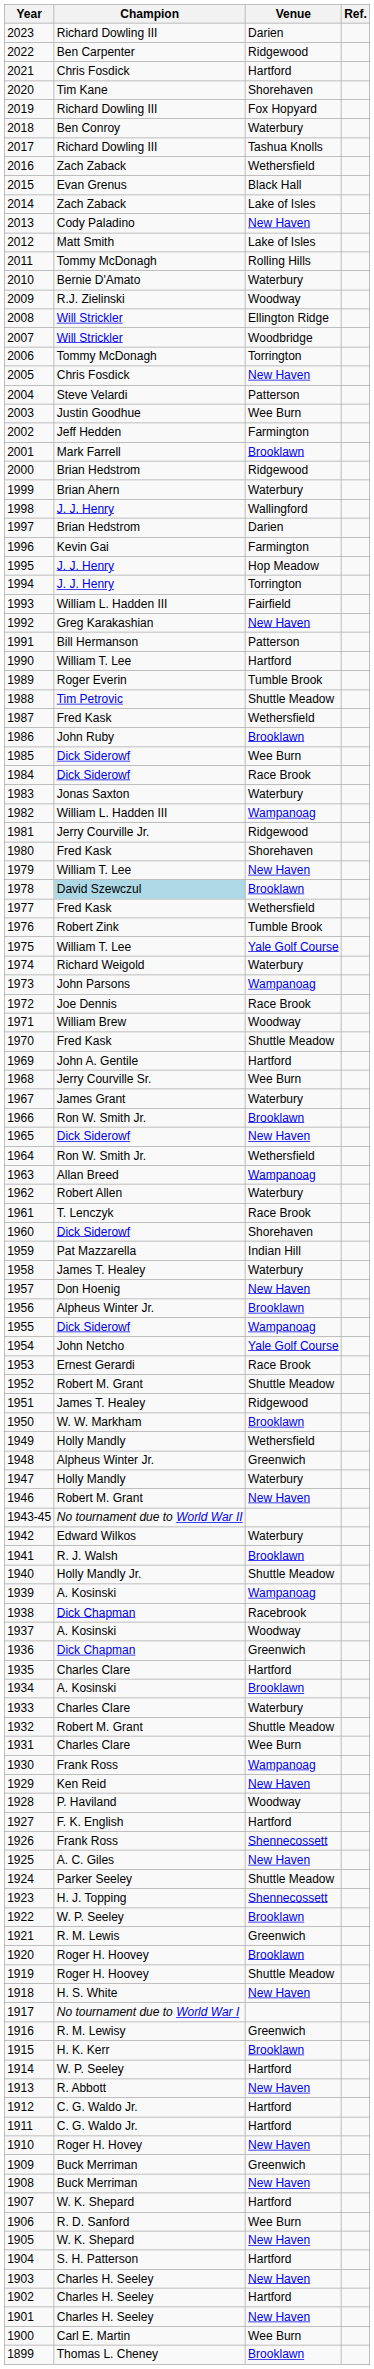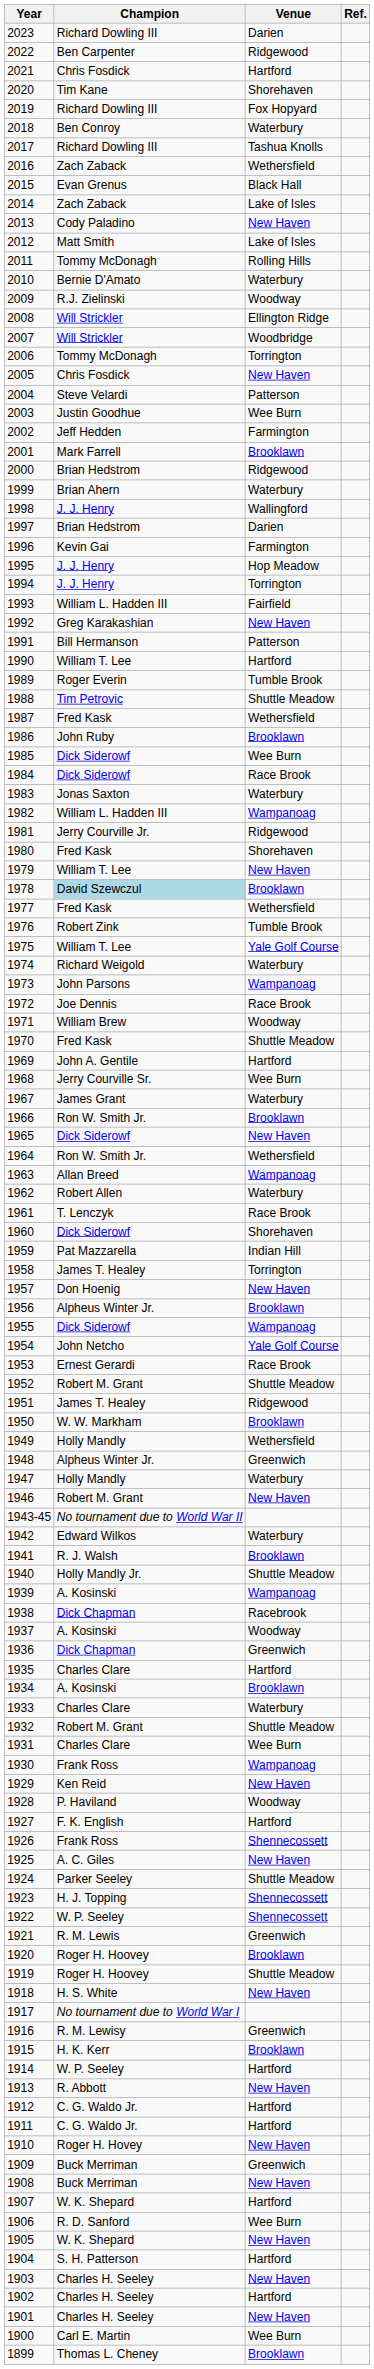 <table class="wikitable">
 <tr>
 <th>Year</th>
 <th>Champion</th>
 <th>Venue</th>
 <th>Ref.</th>
 </tr>
 <tr>
 <td>2023</td>
 <td>Richard Dowling III</td>
 <td>Darien</td>
 </tr>
 <tr>
 <td>2022</td>
 <td>Ben Carpenter</td>
 <td>Ridgewood</td>
 <td></td>
 </tr>
 <tr>
 <td>2021</td>
 <td>Chris Fosdick</td>
 <td>Hartford</td>
 <td></td>
 </tr>
 <tr>
 <td>2020</td>
 <td>Tim Kane</td>
 <td>Shorehaven</td>
 <td></td>
 </tr>
 <tr>
 <td>2019</td>
 <td>Richard Dowling III</td>
 <td>Fox Hopyard</td>
 <td></td>
 </tr>
 <tr>
 <td>2018</td>
 <td>Ben Conroy</td>
 <td>Waterbury</td>
 <td></td>
 </tr>
 <tr>
 <td>2017</td>
 <td>Richard Dowling III</td>
 <td>Tashua Knolls</td>
 <td></td>
 </tr>
 <tr>
 <td>2016</td>
 <td>Zach Zaback</td>
 <td>Wethersfield</td>
 <td></td>
 </tr>
 <tr>
 <td>2015</td>
 <td>Evan Grenus</td>
 <td>Black Hall</td>
 <td></td>
 </tr>
 <tr>
 <td>2014</td>
 <td>Zach Zaback</td>
 <td>Lake of Isles</td>
 <td></td>
 </tr>
 <tr>
 <td>2013</td>
 <td>Cody Paladino</td>
 <td><a href='#'>New Haven</a></td>
 <td></td>
 </tr>
 <tr>
 <td>2012</td>
 <td>Matt Smith</td>
 <td>Lake of Isles</td>
 <td></td>
 </tr>
 <tr>
 <td>2011</td>
 <td>Tommy McDonagh</td>
 <td>Rolling Hills</td>
 <td></td>
 </tr>
 <tr>
 <td>2010</td>
 <td>Bernie D'Amato</td>
 <td>Waterbury</td>
 <td></td>
 </tr>
 <tr>
 <td>2009</td>
 <td>R.J. Zielinski</td>
 <td>Woodway</td>
 <td></td>
 </tr>
 <tr>
 <td>2008</td>
 <td><a href='#'>Will Strickler</a></td>
 <td>Ellington Ridge</td>
 <td></td>
 </tr>
 <tr>
 <td>2007</td>
 <td><a href='#'>Will Strickler</a></td>
 <td>Woodbridge</td>
 <td></td>
 </tr>
 <tr>
 <td>2006</td>
 <td>Tommy McDonagh</td>
 <td>Torrington</td>
 <td></td>
 </tr>
 <tr>
 <td>2005</td>
 <td>Chris Fosdick</td>
 <td><a href='#'>New Haven</a></td>
 <td></td>
 </tr>
 <tr>
 <td>2004</td>
 <td>Steve Velardi</td>
 <td>Patterson</td>
 <td></td>
 </tr>
 <tr>
 <td>2003</td>
 <td>Justin Goodhue</td>
 <td>Wee Burn</td>
 <td></td>
 </tr>
 <tr>
 <td>2002</td>
 <td>Jeff Hedden</td>
 <td>Farmington</td>
 <td></td>
 </tr>
 <tr>
 <td>2001</td>
 <td>Mark Farrell</td>
 <td><a href='#'>Brooklawn</a></td>
 <td></td>
 </tr>
 <tr>
 <td>2000</td>
 <td>Brian Hedstrom</td>
 <td>Ridgewood</td>
 <td></td>
 </tr>
 <tr>
 <td>1999</td>
 <td>Brian Ahern</td>
 <td>Waterbury</td>
 <td></td>
 </tr>
 <tr>
 <td>1998</td>
 <td><a href='#'>J. J. Henry</a></td>
 <td>Wallingford</td>
 <td></td>
 </tr>
 <tr>
 <td>1997</td>
 <td>Brian Hedstrom</td>
 <td>Darien</td>
 <td></td>
 </tr>
 <tr>
 <td>1996</td>
 <td>Kevin Gai</td>
 <td>Farmington</td>
 <td></td>
 </tr>
 <tr>
 <td>1995</td>
 <td><a href='#'>J. J. Henry</a></td>
 <td>Hop Meadow</td>
 <td></td>
 </tr>
 <tr>
 <td>1994</td>
 <td><a href='#'>J. J. Henry</a></td>
 <td>Torrington</td>
 <td></td>
 </tr>
 <tr>
 <td>1993</td>
 <td>William L. Hadden III</td>
 <td>Fairfield</td>
 <td></td>
 </tr>
 <tr>
 <td>1992</td>
 <td>Greg Karakashian</td>
 <td><a href='#'>New Haven</a></td>
 <td></td>
 </tr>
 <tr>
 <td>1991</td>
 <td>Bill Hermanson</td>
 <td>Patterson</td>
 <td></td>
 </tr>
 <tr>
 <td>1990</td>
 <td>William T. Lee</td>
 <td>Hartford</td>
 <td></td>
 </tr>
 <tr>
 <td>1989</td>
 <td>Roger Everin</td>
 <td>Tumble Brook</td>
 <td></td>
 </tr>
 <tr>
 <td>1988</td>
 <td><a href='#'>Tim Petrovic</a></td>
 <td>Shuttle Meadow</td>
 <td></td>
 </tr>
 <tr>
 <td>1987</td>
 <td>Fred Kask</td>
 <td>Wethersfield</td>
 <td></td>
 </tr>
 <tr>
 <td>1986</td>
 <td>John Ruby</td>
 <td><a href='#'>Brooklawn</a></td>
 <td></td>
 </tr>
 <tr>
 <td>1985</td>
 <td><a href='#'>Dick Siderowf</a></td>
 <td>Wee Burn</td>
 <td></td>
 </tr>
 <tr>
 <td>1984</td>
 <td><a href='#'>Dick Siderowf</a></td>
 <td>Race Brook</td>
 <td></td>
 </tr>
 <tr>
 <td>1983</td>
 <td>Jonas Saxton</td>
 <td>Waterbury</td>
 <td></td>
 </tr>
 <tr>
 <td>1982</td>
 <td>William L. Hadden III</td>
 <td><a href='#'>Wampanoag</a></td>
 <td></td>
 </tr>
 <tr>
 <td>1981</td>
 <td>Jerry Courville Jr.</td>
 <td>Ridgewood</td>
 <td></td>
 </tr>
 <tr>
 <td>1980</td>
 <td>Fred Kask</td>
 <td>Shorehaven</td>
 <td></td>
 </tr>
 <tr>
 <td>1979</td>
 <td>William T. Lee</td>
 <td><a href='#'>New Haven</a></td>
 <td></td>
 </tr>
 <tr>
 <td>1978</td>
 <td style="background: lightblue;">David Szewczul</td>
 <td><a href='#'>Brooklawn</a></td>
 <td></td>
 </tr>
 <tr>
 <td>1977</td>
 <td>Fred Kask</td>
 <td>Wethersfield</td>
 <td></td>
 </tr>
 <tr>
 <td>1976</td>
 <td>Robert Zink</td>
 <td>Tumble Brook</td>
 <td></td>
 </tr>
 <tr>
 <td>1975</td>
 <td>William T. Lee</td>
 <td><a href='#'>Yale Golf Course</a></td>
 <td></td>
 </tr>
 <tr>
 <td>1974</td>
 <td>Richard Weigold</td>
 <td>Waterbury</td>
 <td></td>
 </tr>
 <tr>
 <td>1973</td>
 <td>John Parsons</td>
 <td><a href='#'>Wampanoag</a></td>
 <td></td>
 </tr>
 <tr>
 <td>1972</td>
 <td>Joe Dennis</td>
 <td>Race Brook</td>
 <td></td>
 </tr>
 <tr>
 <td>1971</td>
 <td>William Brew</td>
 <td>Woodway</td>
 <td></td>
 </tr>
 <tr>
 <td>1970</td>
 <td>Fred Kask</td>
 <td>Shuttle Meadow</td>
 <td></td>
 </tr>
 <tr>
 <td>1969</td>
 <td>John A. Gentile</td>
 <td>Hartford</td>
 <td></td>
 </tr>
 <tr>
 <td>1968</td>
 <td>Jerry Courville Sr.</td>
 <td>Wee Burn</td>
 <td></td>
 </tr>
 <tr>
 <td>1967</td>
 <td>James Grant</td>
 <td>Waterbury</td>
 <td></td>
 </tr>
 <tr>
 <td>1966</td>
 <td>Ron W. Smith Jr.</td>
 <td><a href='#'>Brooklawn</a></td>
 <td></td>
 </tr>
 <tr>
 <td>1965</td>
 <td><a href='#'>Dick Siderowf</a></td>
 <td><a href='#'>New Haven</a></td>
 <td></td>
 </tr>
 <tr>
 <td>1964</td>
 <td>Ron W. Smith Jr.</td>
 <td>Wethersfield</td>
 <td></td>
 </tr>
 <tr>
 <td>1963</td>
 <td>Allan Breed</td>
 <td><a href='#'>Wampanoag</a></td>
 <td></td>
 </tr>
 <tr>
 <td>1962</td>
 <td>Robert Allen</td>
 <td>Waterbury</td>
 <td></td>
 </tr>
 <tr>
 <td>1961</td>
 <td>T. Lenczyk</td>
 <td>Race Brook</td>
 <td></td>
 </tr>
 <tr>
 <td>1960</td>
 <td><a href='#'>Dick Siderowf</a></td>
 <td>Shorehaven</td>
 <td></td>
 </tr>
 <tr>
 <td>1959</td>
 <td>Pat Mazzarella</td>
 <td>Indian Hill</td>
 <td></td>
 </tr>
 <tr>
 <td>1958</td>
 <td>James T. Healey</td>
-<td>Waterbury</td>
+<td>Torrington</td>
 <td></td>
 </tr>
 <tr>
 <td>1957</td>
 <td>Don Hoenig</td>
 <td><a href='#'>New Haven</a></td>
 <td></td>
 </tr>
 <tr>
 <td>1956</td>
 <td>Alpheus Winter Jr.</td>
 <td><a href='#'>Brooklawn</a></td>
 <td></td>
 </tr>
 <tr>
 <td>1955</td>
 <td><a href='#'>Dick Siderowf</a></td>
 <td><a href='#'>Wampanoag</a></td>
 <td></td>
 </tr>
 <tr>
 <td>1954</td>
 <td>John Netcho</td>
 <td><a href='#'>Yale Golf Course</a></td>
 <td></td>
 </tr>
 <tr>
 <td>1953</td>
 <td>Ernest Gerardi</td>
 <td>Race Brook</td>
 <td></td>
 </tr>
 <tr>
 <td>1952</td>
 <td>Robert M. Grant</td>
 <td>Shuttle Meadow</td>
 <td></td>
 </tr>
 <tr>
 <td>1951</td>
 <td>James T. Healey</td>
 <td>Ridgewood</td>
 <td></td>
 </tr>
 <tr>
 <td>1950</td>
 <td>W. W. Markham</td>
 <td><a href='#'>Brooklawn</a></td>
 <td></td>
 </tr>
 <tr>
 <td>1949</td>
 <td>Holly Mandly</td>
 <td>Wethersfield</td>
 <td></td>
 </tr>
 <tr>
 <td>1948</td>
 <td>Alpheus Winter Jr.</td>
 <td>Greenwich</td>
 <td></td>
 </tr>
 <tr>
 <td>1947</td>
 <td>Holly Mandly</td>
 <td>Waterbury</td>
 <td></td>
 </tr>
 <tr>
 <td>1946</td>
 <td>Robert M. Grant</td>
 <td><a href='#'>New Haven</a></td>
 <td></td>
 </tr>
 <tr>
 <td>1943-45</td>
 <td><em>No tournament due to <a href='#'>World War II</a></em></td>
 <td></td>
 <td></td>
 </tr>
 <tr>
 <td>1942</td>
 <td>Edward Wilkos</td>
 <td>Waterbury</td>
 <td></td>
 </tr>
 <tr>
 <td>1941</td>
 <td>R. J. Walsh</td>
 <td><a href='#'>Brooklawn</a></td>
 <td></td>
 </tr>
 <tr>
 <td>1940</td>
 <td>Holly Mandly Jr.</td>
 <td>Shuttle Meadow</td>
 <td></td>
 </tr>
 <tr>
 <td>1939</td>
 <td>A. Kosinski</td>
 <td><a href='#'>Wampanoag</a></td>
 <td></td>
 </tr>
 <tr>
 <td>1938</td>
 <td><a href='#'>Dick Chapman</a></td>
 <td>Racebrook</td>
 <td></td>
 </tr>
 <tr>
 <td>1937</td>
 <td>A. Kosinski</td>
 <td>Woodway</td>
 <td></td>
 </tr>
 <tr>
 <td>1936</td>
 <td><a href='#'>Dick Chapman</a></td>
 <td>Greenwich</td>
 <td></td>
 </tr>
 <tr>
 <td>1935</td>
 <td>Charles Clare</td>
 <td>Hartford</td>
 <td></td>
 </tr>
 <tr>
 <td>1934</td>
 <td>A. Kosinski</td>
 <td><a href='#'>Brooklawn</a></td>
 <td></td>
 </tr>
 <tr>
 <td>1933</td>
 <td>Charles Clare</td>
 <td>Waterbury</td>
 <td></td>
 </tr>
 <tr>
 <td>1932</td>
 <td>Robert M. Grant</td>
 <td>Shuttle Meadow</td>
 <td></td>
 </tr>
 <tr>
 <td>1931</td>
 <td>Charles Clare</td>
 <td>Wee Burn</td>
 <td></td>
 </tr>
 <tr>
 <td>1930</td>
 <td>Frank Ross</td>
 <td><a href='#'>Wampanoag</a></td>
 <td></td>
 </tr>
 <tr>
 <td>1929</td>
 <td>Ken Reid</td>
 <td><a href='#'>New Haven</a></td>
 <td></td>
 </tr>
 <tr>
 <td>1928</td>
 <td>P. Haviland</td>
 <td>Woodway</td>
 <td></td>
 </tr>
 <tr>
 <td>1927</td>
 <td>F. K. English</td>
 <td>Hartford</td>
 <td></td>
 </tr>
 <tr>
 <td>1926</td>
 <td>Frank Ross</td>
 <td><a href='#'>Shennecossett</a></td>
 <td></td>
 </tr>
 <tr>
 <td>1925</td>
 <td>A. C. Giles</td>
 <td><a href='#'>New Haven</a></td>
 <td></td>
 </tr>
 <tr>
 <td>1924</td>
 <td>Parker Seeley</td>
 <td>Shuttle Meadow</td>
 <td></td>
 </tr>
 <tr>
 <td>1923</td>
 <td>H. J. Topping</td>
 <td><a href='#'>Shennecossett</a></td>
 <td></td>
 </tr>
 <tr>
 <td>1922</td>
 <td>W. P. Seeley</td>
-<td><a href='#'>Brooklawn</a></td>
+<td><a href='#'>Shennecossett</a></td>
 <td></td>
 </tr>
 <tr>
 <td>1921</td>
 <td>R. M. Lewis</td>
 <td>Greenwich</td>
 <td></td>
 </tr>
 <tr>
 <td>1920</td>
 <td>Roger H. Hoovey</td>
 <td><a href='#'>Brooklawn</a></td>
 <td></td>
 </tr>
 <tr>
 <td>1919</td>
 <td>Roger H. Hoovey</td>
 <td>Shuttle Meadow</td>
 <td></td>
 </tr>
 <tr>
 <td>1918</td>
 <td>H. S. White</td>
 <td><a href='#'>New Haven</a></td>
 <td></td>
 </tr>
 <tr>
 <td>1917</td>
 <td><em>No tournament due to <a href='#'>World War I</a></em></td>
 <td></td>
 <td></td>
 </tr>
 <tr>
 <td>1916</td>
 <td>R. M. Lewisy</td>
 <td>Greenwich</td>
 <td></td>
 </tr>
 <tr>
 <td>1915</td>
 <td>H. K. Kerr</td>
 <td><a href='#'>Brooklawn</a></td>
 <td></td>
 </tr>
 <tr>
 <td>1914</td>
 <td>W. P. Seeley</td>
 <td>Hartford</td>
 <td></td>
 </tr>
 <tr>
 <td>1913</td>
 <td>R. Abbott</td>
 <td><a href='#'>New Haven</a></td>
 <td></td>
 </tr>
 <tr>
 <td>1912</td>
 <td>C. G. Waldo Jr.</td>
 <td>Hartford</td>
 <td></td>
 </tr>
 <tr>
 <td>1911</td>
 <td>C. G. Waldo Jr.</td>
 <td>Hartford</td>
 <td></td>
 </tr>
 <tr>
 <td>1910</td>
 <td>Roger H. Hovey</td>
 <td><a href='#'>New Haven</a></td>
 <td></td>
 </tr>
 <tr>
 <td>1909</td>
 <td>Buck Merriman</td>
 <td>Greenwich</td>
 <td></td>
 </tr>
 <tr>
 <td>1908</td>
 <td>Buck Merriman</td>
 <td><a href='#'>New Haven</a></td>
 <td></td>
 </tr>
 <tr>
 <td>1907</td>
 <td>W. K. Shepard</td>
 <td>Hartford</td>
 <td></td>
 </tr>
 <tr>
 <td>1906</td>
 <td>R. D. Sanford</td>
 <td>Wee Burn</td>
 <td></td>
 </tr>
 <tr>
 <td>1905</td>
 <td>W. K. Shepard</td>
 <td><a href='#'>New Haven</a></td>
 <td></td>
 </tr>
 <tr>
 <td>1904</td>
 <td>S. H. Patterson</td>
 <td>Hartford</td>
 <td></td>
 </tr>
 <tr>
 <td>1903</td>
 <td>Charles H. Seeley</td>
 <td><a href='#'>New Haven</a></td>
 <td></td>
 </tr>
 <tr>
 <td>1902</td>
 <td>Charles H. Seeley</td>
 <td>Hartford</td>
 <td></td>
 </tr>
 <tr>
 <td>1901</td>
 <td>Charles H. Seeley</td>
 <td><a href='#'>New Haven</a></td>
 <td></td>
 </tr>
 <tr>
 <td>1900</td>
 <td>Carl E. Martin</td>
 <td>Wee Burn</td>
 <td></td>
 </tr>
 <tr>
 <td>1899</td>
 <td>Thomas L. Cheney</td>
 <td><a href='#'>Brooklawn</a></td>
 <td></td>
 </tr>
 </table>
